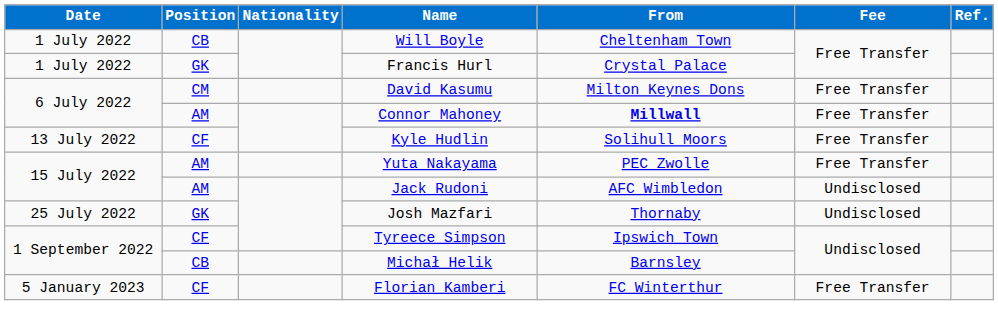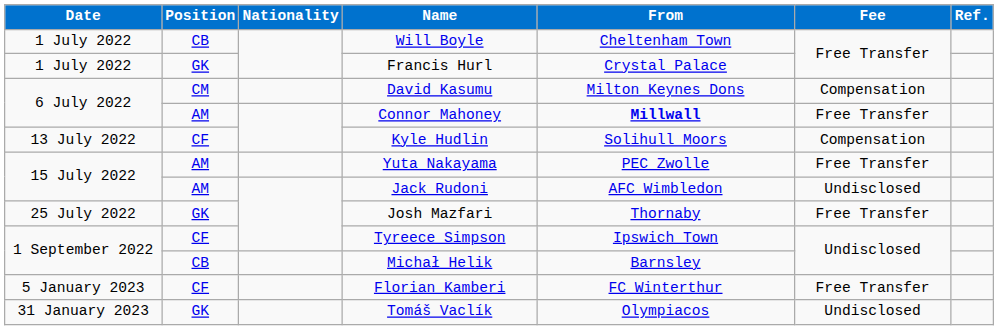 <table class="wikitable"  style="text-align:center; font-size:90%; ">
 <tr>
 <th style="background:#0072ce; color:#ffffff; width:120px;">Date</th>
 <th style="background:#0072ce; color:#ffffff; width:50px;">Position</th>
 <th style="background:#0072ce; color:#ffffff; width:50px;">Nationality</th>
 <th style="background:#0072ce; color:#ffffff; width:150px;">Name</th>
 <th style="background:#0072ce; color:#ffffff; width:200px;">From</th>
 <th style="background:#0072ce; color:#ffffff; width:120px;">Fee</th>
 <th style="background:#0072ce; color:#ffffff; width:25px;">Ref.</th>
 </tr>
 <tr>
 <td>1 July 2022</td>
 <td><a href='#'>CB</a></td>
 <td rowspan="2"></td>
 <td><a href='#'>Will Boyle</a></td>
 <td> <a href='#'>Cheltenham Town</a></td>
 <td rowspan="2">Free Transfer</td>
 <td></td>
 </tr>
 <tr>
 <td>1 July 2022</td>
 <td><a href='#'>GK</a></td>
 <td>Francis Hurl</td>
 <td> <a href='#'>Crystal Palace</a></td>
 <td></td>
 </tr>
 <tr>
 <td rowspan="2">6 July 2022</td>
 <td><a href='#'>CM</a></td>
 <td></td>
 <td><a href='#'>David Kasumu</a></td>
 <td> <a href='#'>Milton Keynes Dons</a></td>
-<td>Free Transfer</td>
+<td>Compensation</td>
 <td></td>
 </tr>
 <tr>
 <td><a href='#'>AM</a></td>
 <td rowspan="2"></td>
 <td><a href='#'>Connor Mahoney</a></td>
 <td><strong> <a href='#'>Millwall</a></strong></td>
 <td>Free Transfer</td>
 <td></td>
 </tr>
 <tr>
 <td>13 July 2022</td>
 <td><a href='#'>CF</a></td>
 <td><a href='#'>Kyle Hudlin</a></td>
 <td> <a href='#'>Solihull Moors</a></td>
-<td>Free Transfer</td>
+<td>Compensation</td>
 <td></td>
 </tr>
 <tr>
 <td rowspan="2">15 July 2022</td>
 <td><a href='#'>AM</a></td>
 <td></td>
 <td><a href='#'>Yuta Nakayama</a></td>
 <td> <a href='#'>PEC Zwolle</a></td>
 <td>Free Transfer</td>
 <td></td>
 </tr>
 <tr>
 <td><a href='#'>AM</a></td>
 <td rowspan="3"></td>
 <td><a href='#'>Jack Rudoni</a></td>
 <td> <a href='#'>AFC Wimbledon</a></td>
 <td>Undisclosed</td>
 <td></td>
 </tr>
 <tr>
 <td>25 July 2022</td>
 <td><a href='#'>GK</a></td>
 <td>Josh Mazfari</td>
 <td> <a href='#'>Thornaby</a></td>
-<td>Undisclosed</td>
+<td>Free Transfer</td>
 <td></td>
 </tr>
 <tr>
 <td rowspan="2">1 September 2022</td>
 <td><a href='#'>CF</a></td>
 <td><a href='#'>Tyreece Simpson</a></td>
 <td> <a href='#'>Ipswich Town</a></td>
 <td rowspan="2">Undisclosed</td>
 <td></td>
 </tr>
 <tr>
 <td><a href='#'>CB</a></td>
 <td></td>
 <td><a href='#'>Michał Helik</a></td>
 <td> <a href='#'>Barnsley</a></td>
 <td></td>
 </tr>
 <tr>
 <td>5 January 2023</td>
 <td><a href='#'>CF</a></td>
 <td></td>
 <td><a href='#'>Florian Kamberi</a></td>
 <td> <a href='#'>FC Winterthur</a></td>
 <td>Free Transfer</td>
 <td></td>
 </tr>
+<tr>
+<td>31 January 2023</td>
+<td><a href='#'>GK</a></td>
+<td></td>
+<td><a href='#'>Tomáš Vaclík</a></td>
+<td> <a href='#'>Olympiacos</a></td>
+<td>Undisclosed</td>
+<td></td>
+</tr>
 </table>
